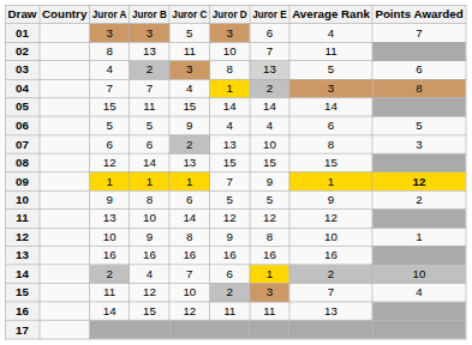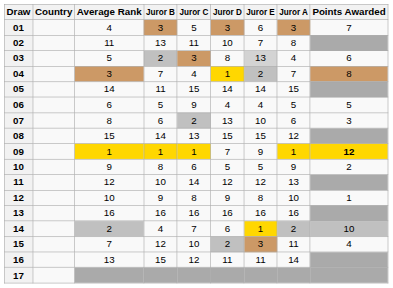 <table class="sortable wikitable collapsible plainrowheaders" style="text-align:center;">
 <tr>
 <th scope="col">Draw</th>
 <th scope="col">Country</th>
-<th><small>Juror A</small></th>
+<th>Average Rank</th>
 <th><small>Juror B</small></th>
 <th><small>Juror C</small></th>
 <th><small>Juror D</small></th>
 <th><small>Juror E</small></th>
-<th>Average Rank</th>
+<th><small>Juror A</small></th>
 <th>Points Awarded</th>
 </tr>
 <tr>
 <th scope="row" style="text-align:center;">01</th>
 <td style="text-align:left;"></td>
-<td style="background:#CC9966;">3</td>
+<td>4</td>
 <td style="background:#CC9966;">3</td>
 <td>5</td>
 <td style="background:#CC9966;">3</td>
 <td>6</td>
-<td>4</td>
+<td style="background:#CC9966;">3</td>
 <td>7</td>
 </tr>
 <tr>
 <th scope="row" style="text-align:center;">02</th>
 <td style="text-align:left;"></td>
-<td>8</td>
+<td>11</td>
 <td>13</td>
 <td>11</td>
 <td>10</td>
 <td>7</td>
-<td>11</td>
+<td>8</td>
 <td style="background:#AAAAAA;"></td>
 </tr>
 <tr>
 <th scope="row" style="text-align:center;">03</th>
 <td style="text-align:left;"></td>
-<td>4</td>
+<td>5</td>
 <td style="background:silver;">2</td>
 <td style="background:#CC9966;">3</td>
 <td>8</td>
 <td style="background: lightgrey;">13</td>
-<td>5</td>
+<td>4</td>
 <td>6</td>
 </tr>
 <tr>
 <th scope="row" style="text-align:center;">04</th>
 <td style="text-align:left;"></td>
-<td>7</td>
+<td style="background:#CC9966;">3</td>
 <td>7</td>
 <td>4</td>
 <td style="background:gold;">1</td>
 <td style="background:silver;">2</td>
-<td style="background:#CC9966;">3</td>
+<td>7</td>
 <td style="background:#CC9966;">8</td>
 </tr>
 <tr>
 <th scope="row" style="text-align:center;">05</th>
 <td style="text-align:left;"></td>
-<td>15</td>
+<td>14</td>
 <td>11</td>
 <td>15</td>
 <td>14</td>
 <td>14</td>
-<td>14</td>
+<td>15</td>
 <td style="background:#AAAAAA;"></td>
 </tr>
 <tr>
 <th scope="row" style="text-align:center;">06</th>
 <td style="text-align:left;"></td>
-<td>5</td>
+<td>6</td>
 <td>5</td>
 <td>9</td>
 <td>4</td>
 <td>4</td>
-<td>6</td>
+<td>5</td>
 <td>5</td>
 </tr>
 <tr>
 <th scope="row" style="text-align:center;">07</th>
 <td style="text-align:left;"></td>
-<td>6</td>
+<td>8</td>
 <td>6</td>
 <td style="background:silver;">2</td>
 <td>13</td>
 <td>10</td>
-<td>8</td>
+<td>6</td>
 <td>3</td>
 </tr>
 <tr>
 <th scope="row" style="text-align:center;">08</th>
 <td style="text-align:left;"></td>
-<td>12</td>
+<td>15</td>
 <td>14</td>
 <td>13</td>
 <td>15</td>
 <td>15</td>
-<td>15</td>
+<td>12</td>
 <td style="background:#AAAAAA;"></td>
 </tr>
 <tr>
 <th scope="row" style="text-align:center;">09</th>
 <td style="text-align:left;"></td>
 <td style="background:gold;">1</td>
 <td style="background:gold;">1</td>
 <td style="background:gold;">1</td>
 <td>7</td>
 <td>9</td>
 <td style="background:gold;">1</td>
 <td style="background:gold;"><strong>12</strong></td>
 </tr>
 <tr>
 <th scope="row" style="text-align:center;">10</th>
 <td style="text-align:left;"></td>
 <td>9</td>
 <td>8</td>
 <td>6</td>
 <td>5</td>
 <td>5</td>
 <td>9</td>
 <td>2</td>
 </tr>
 <tr>
 <th scope="row" style="text-align:center;">11</th>
 <td style="text-align:left;"></td>
-<td>13</td>
+<td>12</td>
 <td>10</td>
 <td>14</td>
 <td>12</td>
 <td>12</td>
-<td>12</td>
+<td>13</td>
 <td style="background:#AAAAAA;"></td>
 </tr>
 <tr>
 <th scope="row" style="text-align:center;">12</th>
 <td style="text-align:left;"></td>
 <td>10</td>
 <td>9</td>
 <td>8</td>
 <td>9</td>
 <td>8</td>
 <td>10</td>
 <td>1</td>
 </tr>
 <tr>
 <th scope="row" style="text-align:center;">13</th>
 <td style="text-align:left;"></td>
 <td>16</td>
 <td>16</td>
 <td>16</td>
 <td>16</td>
 <td>16</td>
 <td>16</td>
 <td style="background:#AAAAAA;"></td>
 </tr>
 <tr>
 <th scope="row" style="text-align:center;">14</th>
 <td style="text-align:left;"></td>
 <td style="background:silver;">2</td>
 <td>4</td>
 <td>7</td>
 <td>6</td>
 <td style="background:gold;">1</td>
 <td style="background:silver;">2</td>
 <td style="background:silver;">10</td>
 </tr>
 <tr>
 <th scope="row" style="text-align:center;">15</th>
 <td style="text-align:left;"></td>
-<td>11</td>
+<td>7</td>
 <td>12</td>
 <td>10</td>
 <td style="background:silver;">2</td>
 <td style="background:#CC9966;">3</td>
-<td>7</td>
+<td>11</td>
 <td>4</td>
 </tr>
 <tr>
 <th scope="row" style="text-align:center;">16</th>
 <td style="text-align:left;"></td>
-<td>14</td>
+<td>13</td>
 <td>15</td>
 <td>12</td>
 <td>11</td>
 <td>11</td>
-<td>13</td>
+<td>14</td>
 <td style="background:#AAAAAA;"></td>
 </tr>
 <tr class="sortbottom">
 <th scope="row" style="text-align:center;">17</th>
 <td style="text-align:left;"></td>
 <td style="background:#AAAAAA;"></td>
 <td style="background:#AAAAAA;"></td>
 <td style="background:#AAAAAA;"></td>
 <td style="background:#AAAAAA;"></td>
 <td style="background:#AAAAAA;"></td>
 <td style="background:#AAAAAA;"></td>
 <td style="background:#AAAAAA;"></td>
 </tr>
 </table>
